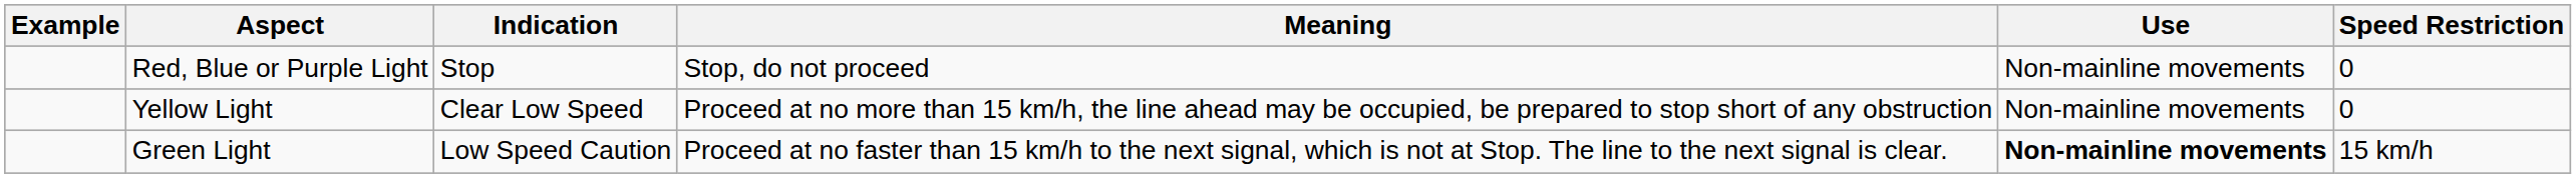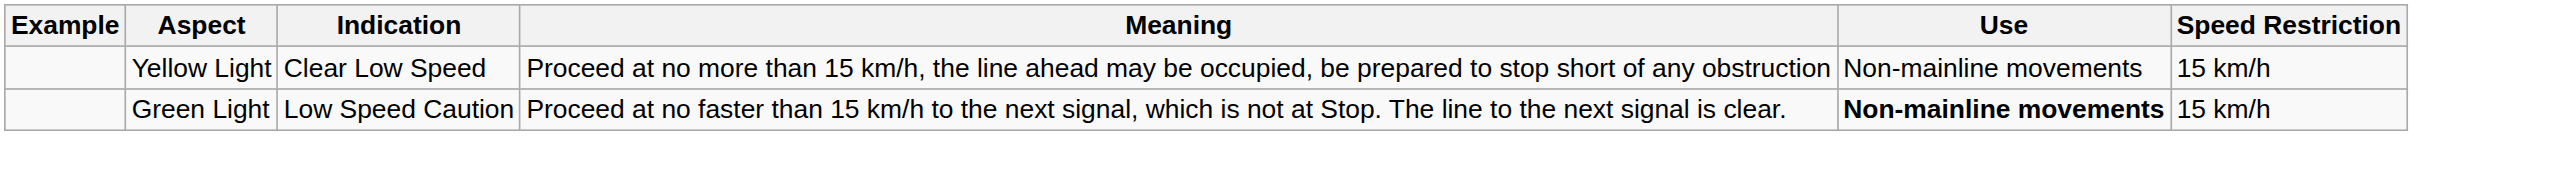 <table class="wikitable">
 <tr>
 <th>Example</th>
 <th>Aspect</th>
 <th>Indication</th>
 <th>Meaning</th>
 <th>Use</th>
 <th>Speed Restriction</th>
 </tr>
 <tr>
 <td></td>
-<td>Red, Blue or Purple Light</td>
-<td>Stop</td>
-<td>Stop, do not proceed</td>
-<td>Non-mainline movements</td>
-<td>0</td>
-</tr>
-<tr>
-<td></td>
 <td>Yellow Light</td>
 <td>Clear Low Speed</td>
 <td>Proceed at no more than 15 km/h, the line ahead may be occupied, be prepared to stop short of any obstruction</td>
 <td>Non-mainline movements</td>
-<td>0</td>
+<td>15 km/h</td>
 </tr>
 <tr>
 <td></td>
 <td>Green Light</td>
 <td>Low Speed Caution</td>
 <td>Proceed at no faster than 15 km/h to the next signal, which is not at Stop. The line to the next signal is clear.</td>
 <td><strong>Non-mainline movements</strong></td>
 <td>15 km/h</td>
 </tr>
 </table>
